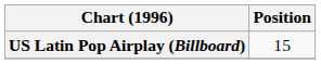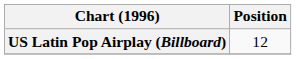 <table class="wikitable plainrowheaders " style="text-align:center;">
 <tr>
 <th scope="col">Chart (1996)</th>
 <th scope="col">Position</th>
 </tr>
 <tr>
 <th scope="row">US Latin Pop Airplay (<em>Billboard</em>)</th>
-<td>15</td>
+<td>12</td>
 </tr>
 <tr>
 </tr>
 </table>
